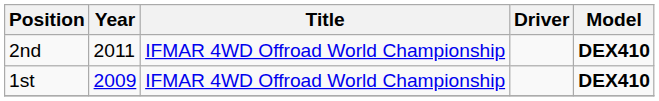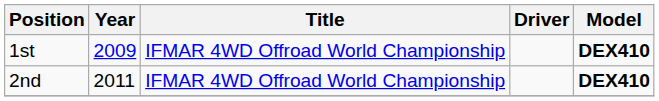 <table class="wikitable">
 <tr>
 <th>Position</th>
 <th>Year</th>
 <th>Title</th>
 <th>Driver</th>
 <th>Model</th>
 </tr>
 <tr>
+<td>1st</td>
+<td><a href='#'>2009</a></td>
+<td><a href='#'>IFMAR 4WD Offroad World Championship</a></td>
+<td></td>
+<td><strong>DEX410</strong></td>
+</tr>
+<tr>
 <td>2nd</td>
 <td>2011</td>
 <td><a href='#'>IFMAR 4WD Offroad World Championship</a></td>
 <td></td>
 <td><strong>DEX410</strong></td>
 </tr>
 <tr>
-<td>1st</td>
-<td><a href='#'>2009</a></td>
-<td><a href='#'>IFMAR 4WD Offroad World Championship</a></td>
-<td></td>
-<td><strong>DEX410</strong></td>
-</tr>
-<tr>
 </tr>
 </table>
